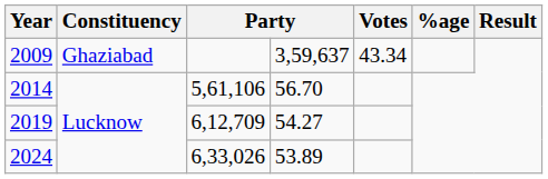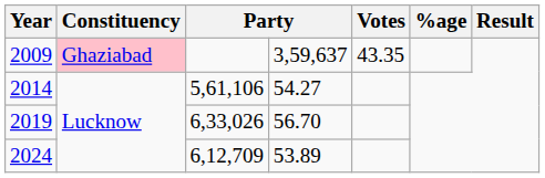 <table class="wikitable">
 <tr>
 <th>Year</th>
 <th>Constituency</th>
 <th colspan="2">Party</th>
 <th>Votes</th>
 <th>%age</th>
 <th>Result</th>
 </tr>
 <tr>
 <td><a href='#'>2009</a></td>
-<td><a href='#'>Ghaziabad</a></td>
+<td style="background: pink;"><a href='#'>Ghaziabad</a></td>
 <td></td>
 <td>3,59,637</td>
-<td>43.34</td>
+<td>43.35</td>
 <td></td>
 </tr>
 <tr>
 <td><a href='#'>2014</a></td>
 <td rowspan="3"><a href='#'>Lucknow</a></td>
 <td>5,61,106</td>
+<td>54.27</td>
+<td></td>
+</tr>
+<tr>
+<td><a href='#'>2019</a></td>
+<td>6,33,026</td>
 <td>56.70</td>
 <td></td>
 </tr>
 <tr>
-<td><a href='#'>2019</a></td>
+<td><a href='#'>2024</a></td>
 <td>6,12,709</td>
-<td>54.27</td>
-<td></td>
-</tr>
-<tr>
-<td><a href='#'>2024</a></td>
-<td>6,33,026</td>
 <td>53.89</td>
 <td></td>
 </tr>
 </table>
